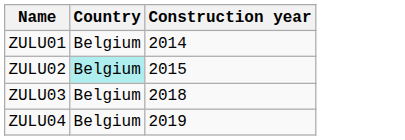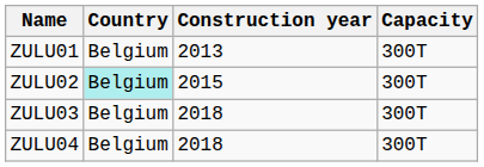 <table class="wikitable">
 <tr>
 <th>Name</th>
 <th>Country</th>
 <th>Construction year</th>
+<th>Capacity</th>
 </tr>
 <tr>
 <td>ZULU01</td>
 <td>Belgium</td>
-<td>2014</td>
+<td>2013</td>
+<td>300T</td>
 </tr>
 <tr>
 <td>ZULU02</td>
 <td style="background: paleturquoise;">Belgium</td>
 <td>2015</td>
+<td>300T</td>
 </tr>
 <tr>
 <td>ZULU03</td>
 <td>Belgium</td>
 <td>2018</td>
+<td>300T</td>
 </tr>
 <tr>
 <td>ZULU04</td>
 <td>Belgium</td>
-<td>2019</td>
+<td>2018</td>
+<td>300T</td>
 </tr>
 </table>
